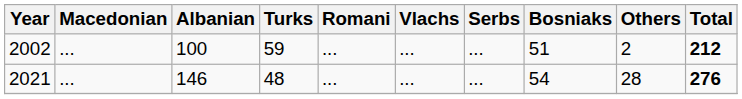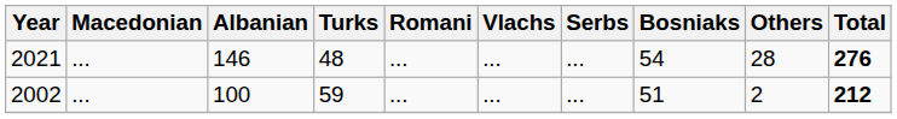 <table class="wikitable">
 <tr>
 <th>Year</th>
 <th>Macedonian</th>
 <th>Albanian</th>
 <th>Turks</th>
 <th>Romani</th>
 <th>Vlachs</th>
 <th>Serbs</th>
 <th>Bosniaks</th>
 <th><abbr>Others</abbr></th>
 <th>Total</th>
 </tr>
 <tr>
+<td>2021</td>
+<td>...</td>
+<td>146</td>
+<td>48</td>
+<td>...</td>
+<td>...</td>
+<td>...</td>
+<td>54</td>
+<td>28</td>
+<td><strong>276</strong></td>
+</tr>
+<tr>
 <td>2002</td>
 <td>...</td>
 <td>100</td>
 <td>59</td>
 <td>...</td>
 <td>...</td>
 <td>...</td>
 <td>51</td>
 <td>2</td>
 <td><strong>212</strong></td>
 </tr>
 <tr>
-<td>2021</td>
-<td>...</td>
-<td>146</td>
-<td>48</td>
-<td>...</td>
-<td>...</td>
-<td>...</td>
-<td>54</td>
-<td>28</td>
-<td><strong>276</strong></td>
-</tr>
-<tr>
 </tr>
 </table>
